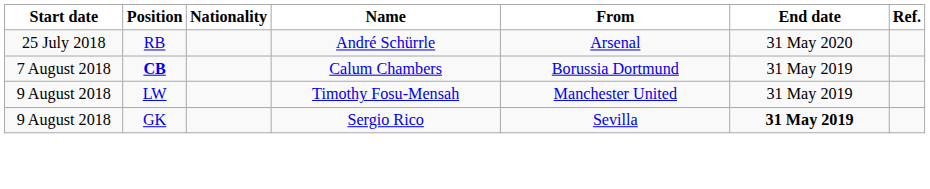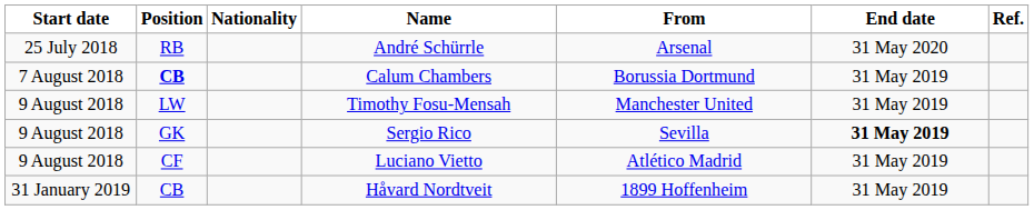 <table class="wikitable"  style="text-align:center; font-size:100%; ">
 <tr>
 <th style="background:white; color:black; width:110px;">Start date</th>
 <th style="background:white; color:black; width:50px;">Position</th>
 <th style="background:white; color:black; width:50px;">Nationality</th>
 <th style="background:white; color:black; width:220px;">Name</th>
 <th style="background:white; color:black; width:220px;">From</th>
 <th style="background:white; color:black; width:150px;">End date</th>
 <th style="background:white; color:black; width:25px;">Ref.</th>
 </tr>
 <tr>
 <td>25 July 2018</td>
 <td><a href='#'>RB</a></td>
 <td></td>
 <td><a href='#'>André Schürrle</a></td>
 <td> <a href='#'>Arsenal</a></td>
 <td>31 May 2020</td>
 <td></td>
 </tr>
 <tr>
 <td>7 August 2018</td>
 <td><strong><a href='#'>CB</a></strong></td>
 <td></td>
 <td><a href='#'>Calum Chambers</a></td>
 <td> <a href='#'>Borussia Dortmund</a></td>
 <td>31 May 2019</td>
 <td></td>
 </tr>
 <tr>
 <td>9 August 2018</td>
 <td><a href='#'>LW</a></td>
 <td></td>
 <td><a href='#'>Timothy Fosu-Mensah</a></td>
 <td> <a href='#'>Manchester United</a></td>
 <td>31 May 2019</td>
 <td></td>
 </tr>
 <tr>
 <td>9 August 2018</td>
 <td><a href='#'>GK</a></td>
 <td></td>
 <td><a href='#'>Sergio Rico</a></td>
 <td> <a href='#'>Sevilla</a></td>
 <td><strong>31 May 2019</strong></td>
 <td></td>
 </tr>
+<tr>
+<td>9 August 2018</td>
+<td><a href='#'>CF</a></td>
+<td></td>
+<td><a href='#'>Luciano Vietto</a></td>
+<td> <a href='#'>Atlético Madrid</a></td>
+<td>31 May 2019</td>
+<td></td>
+</tr>
+<tr>
+<td>31 January 2019</td>
+<td><a href='#'>CB</a></td>
+<td></td>
+<td><a href='#'>Håvard Nordtveit</a></td>
+<td> <a href='#'>1899 Hoffenheim</a></td>
+<td>31 May 2019</td>
+<td></td>
+</tr>
 </table>
